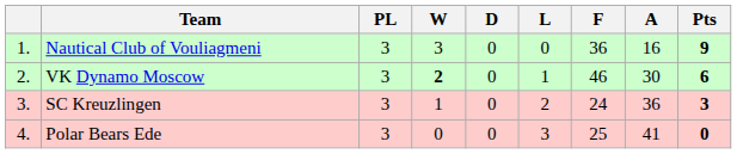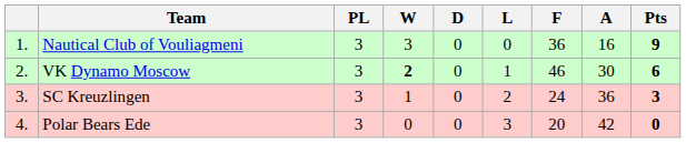 <table class="wikitable" style="text-align:center">
 <tr>
 <th width=25></th>
 <th width=275>Team</th>
 <th width=40>PL</th>
 <th width=40>W</th>
 <th width=40>D</th>
 <th width=40>L</th>
 <th width=40>F</th>
 <th width=40>A</th>
 <th width=40>Pts</th>
 </tr>
 <tr bgcolor=#ccffcc>
 <td>1.</td>
 <td align=left> <a href='#'>Nautical Club of Vouliagmeni</a></td>
 <td>3</td>
 <td>3</td>
 <td>0</td>
 <td>0</td>
 <td>36</td>
 <td>16</td>
 <td><strong>9</strong></td>
 </tr>
 <tr bgcolor=#ccffcc>
 <td>2.</td>
 <td align=left> VK <a href='#'>Dynamo Moscow</a></td>
 <td>3</td>
 <td><strong>2</strong></td>
 <td>0</td>
 <td>1</td>
 <td>46</td>
 <td>30</td>
 <td><strong>6</strong></td>
 </tr>
 <tr style="background: #ffcccc;">
 <td>3.</td>
 <td align=left> SC Kreuzlingen</td>
 <td>3</td>
 <td>1</td>
 <td>0</td>
 <td>2</td>
 <td>24</td>
 <td>36</td>
 <td><strong>3</strong></td>
 </tr>
 <tr style="background: #ffcccc;">
 <td>4.</td>
 <td align=left> Polar Bears Ede</td>
 <td>3</td>
 <td>0</td>
 <td>0</td>
 <td>3</td>
-<td>25</td>
-<td>41</td>
+<td>20</td>
+<td>42</td>
 <td><strong>0</strong></td>
 </tr>
 </table>
